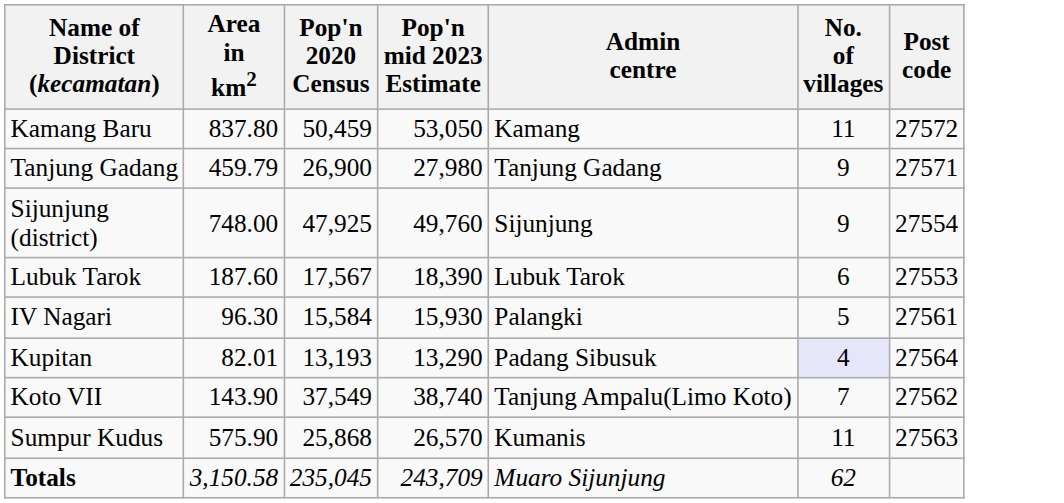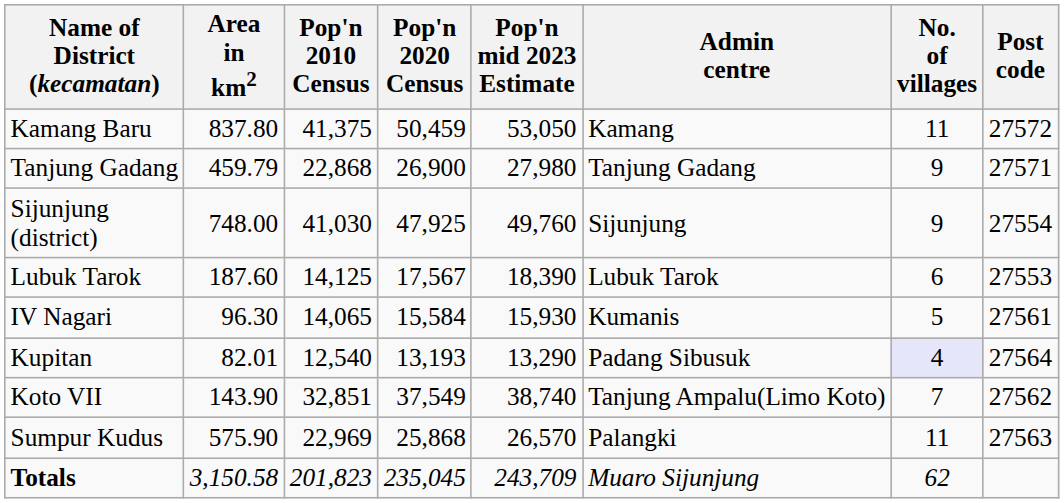 <table class="wikitable">
 <tr>
 <th>Name of <br>District<br>(<em>kecamatan</em>)</th>
 <th>Area <br>in <br>km<sup>2</sup></th>
+<th>Pop'n <br> 2010 <br>Census</th>
 <th>Pop'n <br> 2020 <br>Census</th>
 <th>Pop'n <br>mid 2023 <br>Estimate</th>
 <th>Admin<br> centre</th>
 <th>No.<br>of<br>villages</th>
 <th>Post<br>code</th>
 </tr>
 <tr>
 <td>Kamang Baru</td>
 <td align="right">837.80</td>
+<td align="right">41,375</td>
 <td align="right">50,459</td>
 <td align="right">53,050</td>
 <td>Kamang</td>
 <td align="center">11</td>
 <td>27572</td>
 </tr>
 <tr>
 <td>Tanjung Gadang</td>
 <td align="right">459.79</td>
+<td align="right">22,868</td>
 <td align="right">26,900</td>
 <td align="right">27,980</td>
 <td>Tanjung Gadang</td>
 <td align="center">9</td>
 <td>27571</td>
 </tr>
 <tr>
 <td>Sijunjung <br>(district)</td>
 <td align="right">748.00</td>
+<td align="right">41,030</td>
 <td align="right">47,925</td>
 <td align="right">49,760</td>
 <td>Sijunjung</td>
 <td align="center">9</td>
 <td>27554</td>
 </tr>
 <tr>
 <td>Lubuk Tarok</td>
 <td align="right">187.60</td>
+<td align="right">14,125</td>
 <td align="right">17,567</td>
 <td align="right">18,390</td>
 <td>Lubuk Tarok</td>
 <td align="center">6</td>
 <td>27553</td>
 </tr>
 <tr>
 <td>IV Nagari</td>
 <td align="right">96.30</td>
+<td align="right">14,065</td>
 <td align="right">15,584</td>
 <td align="right">15,930</td>
-<td>Palangki</td>
+<td>Kumanis</td>
 <td align="center">5</td>
 <td>27561</td>
 </tr>
 <tr>
 <td>Kupitan</td>
 <td align="right">82.01</td>
+<td align="right">12,540</td>
 <td align="right">13,193</td>
 <td align="right">13,290</td>
 <td>Padang Sibusuk</td>
 <td align="center" style="background: lavender;">4</td>
 <td>27564</td>
 </tr>
 <tr>
 <td>Koto VII</td>
 <td align="right">143.90</td>
+<td align="right">32,851</td>
 <td align="right">37,549</td>
 <td align="right">38,740</td>
 <td>Tanjung Ampalu(Limo Koto)</td>
 <td align="center">7</td>
 <td>27562</td>
 </tr>
 <tr>
 <td>Sumpur Kudus</td>
 <td align="right">575.90</td>
+<td align="right">22,969</td>
 <td align="right">25,868</td>
 <td align="right">26,570</td>
-<td>Kumanis</td>
+<td>Palangki</td>
 <td align="center">11</td>
 <td>27563</td>
 </tr>
 <tr>
 <td><strong>Totals</strong></td>
 <td align="right"><em>3,150.58</em></td>
+<td align="right"><em>201,823</em></td>
 <td align="right"><em>235,045</em></td>
 <td align="right"><em>243,709</em></td>
 <td><em>Muaro Sijunjung</em></td>
 <td align="center"><em>62</em></td>
 <td></td>
 </tr>
 </table>
